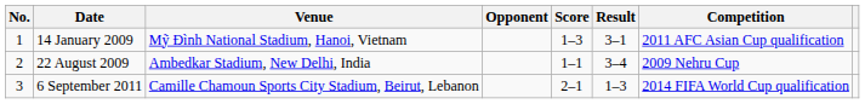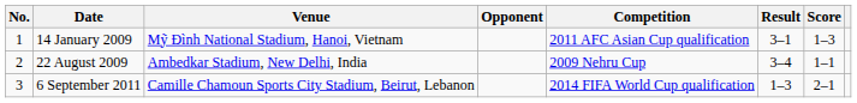 <table class="wikitable sortable">
 <tr>
 <th scope=col>No.</th>
 <th scope=col>Date</th>
 <th scope=col>Venue</th>
 <th scope=col>Opponent</th>
+<th scope=col>Competition</th>
+<th scope=col>Result</th>
 <th scope=col>Score</th>
-<th scope=col>Result</th>
-<th scope=col>Competition</th>
 <th scope=col class="unsortable"></th>
 </tr>
 <tr>
 <td align="center">1</td>
 <td>14 January 2009</td>
 <td><a href='#'>Mỹ Đình National Stadium</a>, <a href='#'>Hanoi</a>, Vietnam</td>
 <td></td>
+<td><a href='#'>2011 AFC Asian Cup qualification</a></td>
+<td style="text-align:center">3–1</td>
 <td align="center">1–3</td>
-<td style="text-align:center">3–1</td>
-<td><a href='#'>2011 AFC Asian Cup qualification</a></td>
 <td></td>
 </tr>
 <tr>
 <td align="center">2</td>
 <td>22 August 2009</td>
 <td><a href='#'>Ambedkar Stadium</a>, <a href='#'>New Delhi</a>, India</td>
 <td></td>
+<td><a href='#'>2009 Nehru Cup</a></td>
+<td align="center">3–4</td>
 <td align="center">1–1</td>
-<td align="center">3–4</td>
-<td><a href='#'>2009 Nehru Cup</a></td>
 <td></td>
 </tr>
 <tr>
 <td align="center">3</td>
 <td>6 September 2011</td>
 <td><a href='#'>Camille Chamoun Sports City Stadium</a>, <a href='#'>Beirut</a>, Lebanon</td>
 <td></td>
+<td><a href='#'>2014 FIFA World Cup qualification</a></td>
+<td align="center">1–3</td>
 <td align="center">2–1</td>
-<td align="center">1–3</td>
-<td><a href='#'>2014 FIFA World Cup qualification</a></td>
 <td></td>
 </tr>
 </table>
